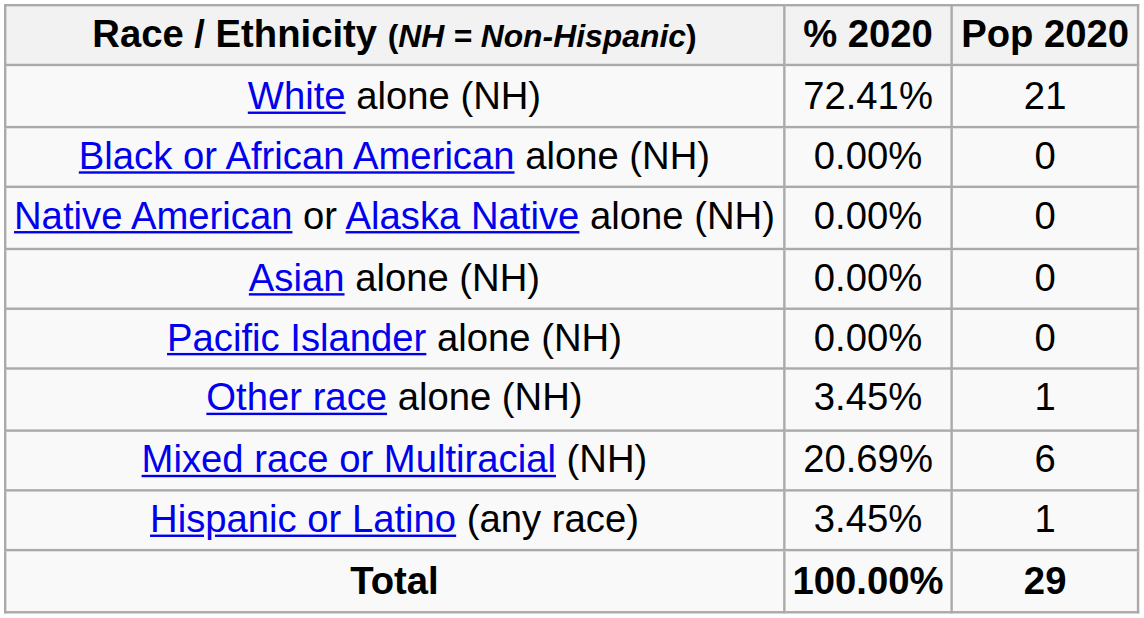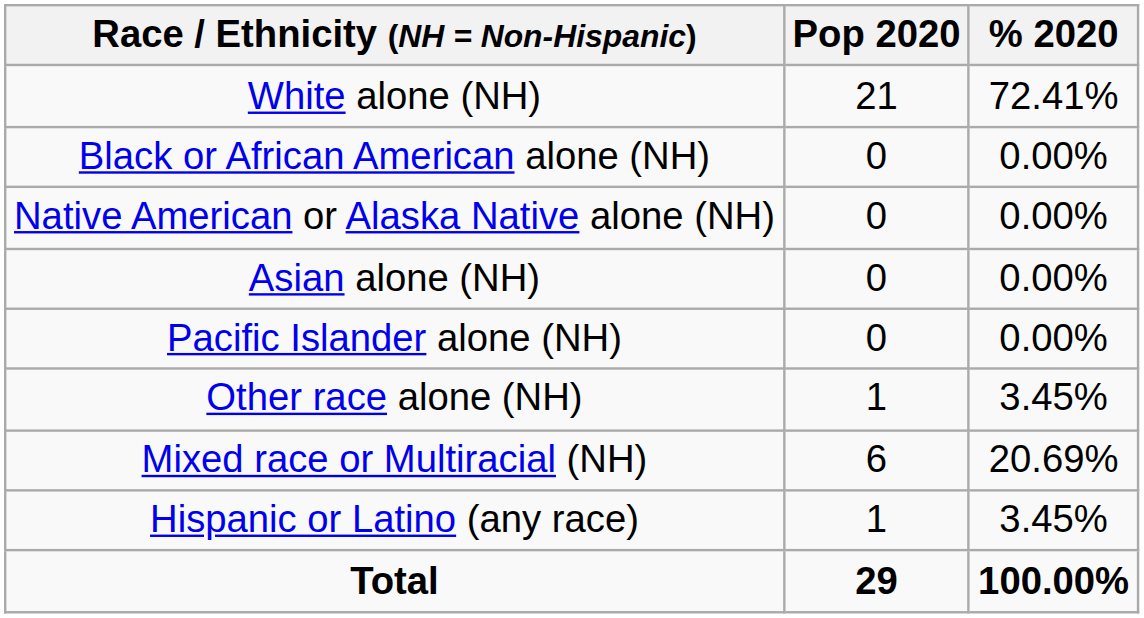 <table class="wikitable" style="text-align:center;">
 <tr>
 <th>Race / Ethnicity <small>(<em>NH = Non-Hispanic</em>)</small></th>
+<th>Pop 2020</th>
 <th>% 2020</th>
-<th>Pop 2020</th>
 </tr>
 <tr>
 <td><a href='#'>White</a> alone (NH)</td>
+<td>21</td>
 <td>72.41%</td>
-<td>21</td>
 </tr>
 <tr>
 <td><a href='#'>Black or African American</a> alone (NH)</td>
+<td>0</td>
 <td>0.00%</td>
-<td>0</td>
 </tr>
 <tr>
 <td><a href='#'>Native American</a> or <a href='#'>Alaska Native</a> alone (NH)</td>
+<td>0</td>
 <td>0.00%</td>
-<td>0</td>
 </tr>
 <tr>
 <td><a href='#'>Asian</a> alone (NH)</td>
+<td>0</td>
 <td>0.00%</td>
-<td>0</td>
 </tr>
 <tr>
 <td><a href='#'>Pacific Islander</a> alone (NH)</td>
+<td>0</td>
 <td>0.00%</td>
-<td>0</td>
 </tr>
 <tr>
 <td><a href='#'>Other race</a> alone (NH)</td>
+<td>1</td>
 <td>3.45%</td>
-<td>1</td>
 </tr>
 <tr>
 <td><a href='#'>Mixed race or Multiracial</a> (NH)</td>
+<td>6</td>
 <td>20.69%</td>
-<td>6</td>
 </tr>
 <tr>
 <td><a href='#'>Hispanic or Latino</a> (any race)</td>
+<td>1</td>
 <td>3.45%</td>
-<td>1</td>
 </tr>
 <tr>
 <td><strong>Total</strong></td>
+<td><strong>29</strong></td>
 <td><strong>100.00%</strong></td>
-<td><strong>29</strong></td>
 </tr>
 </table>
